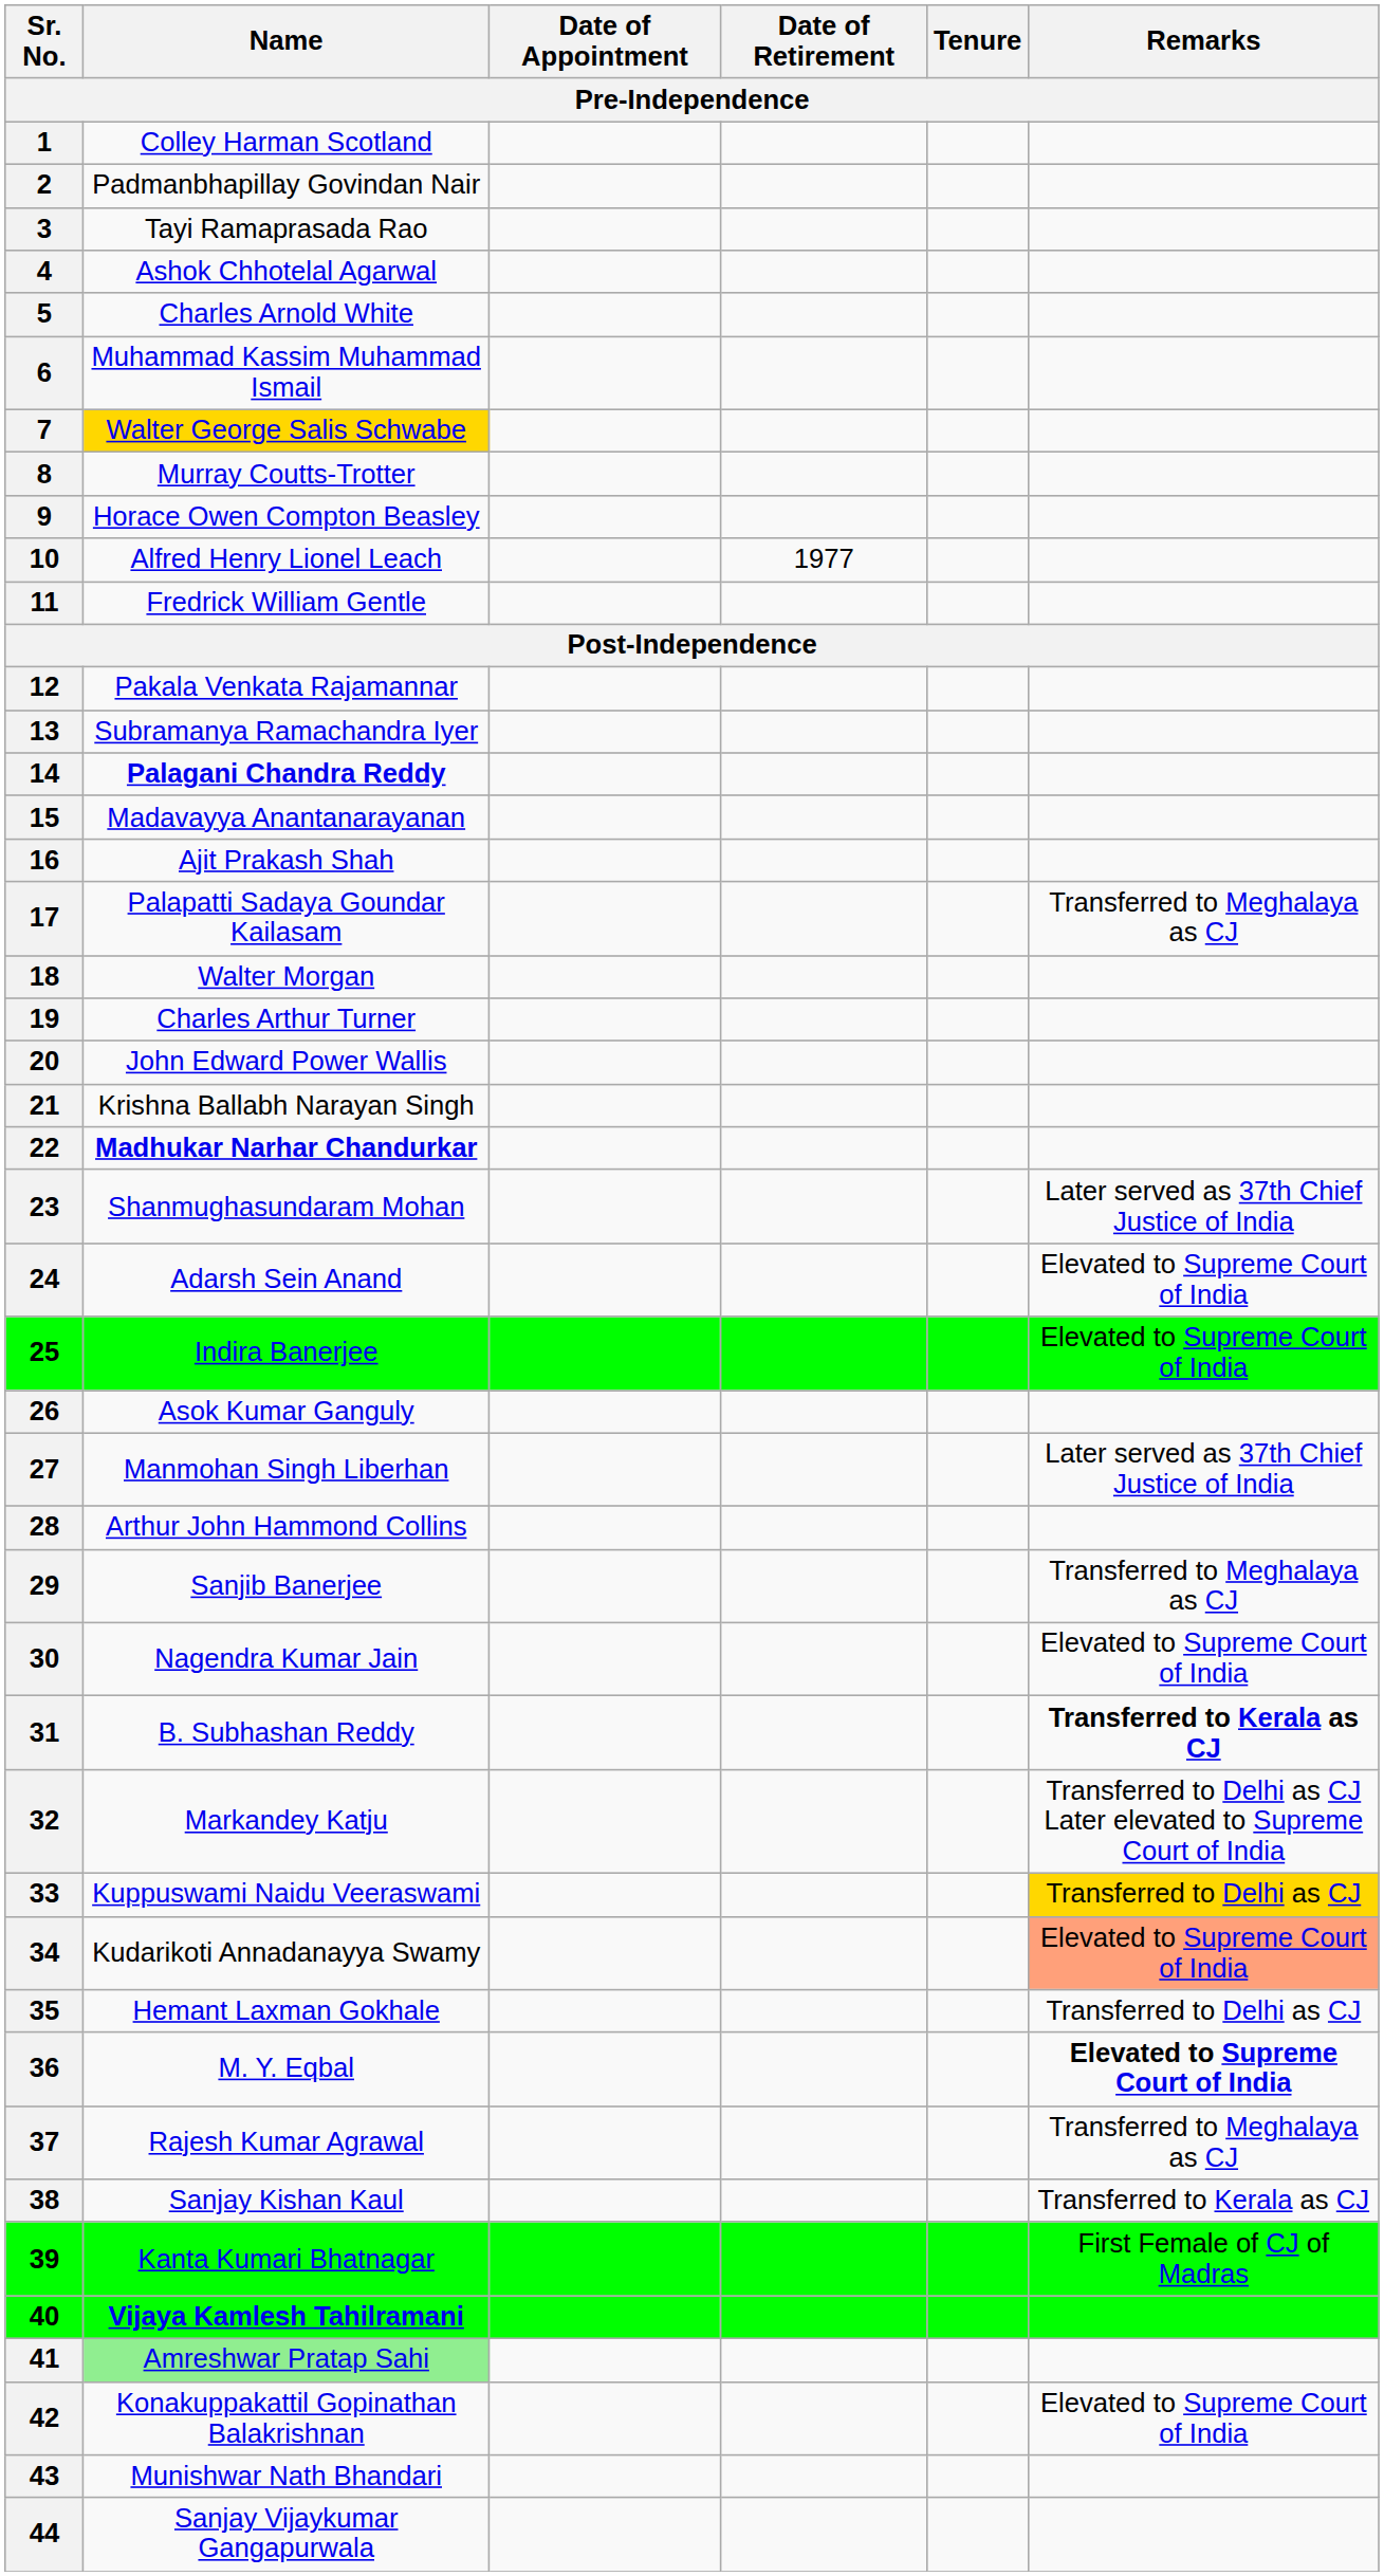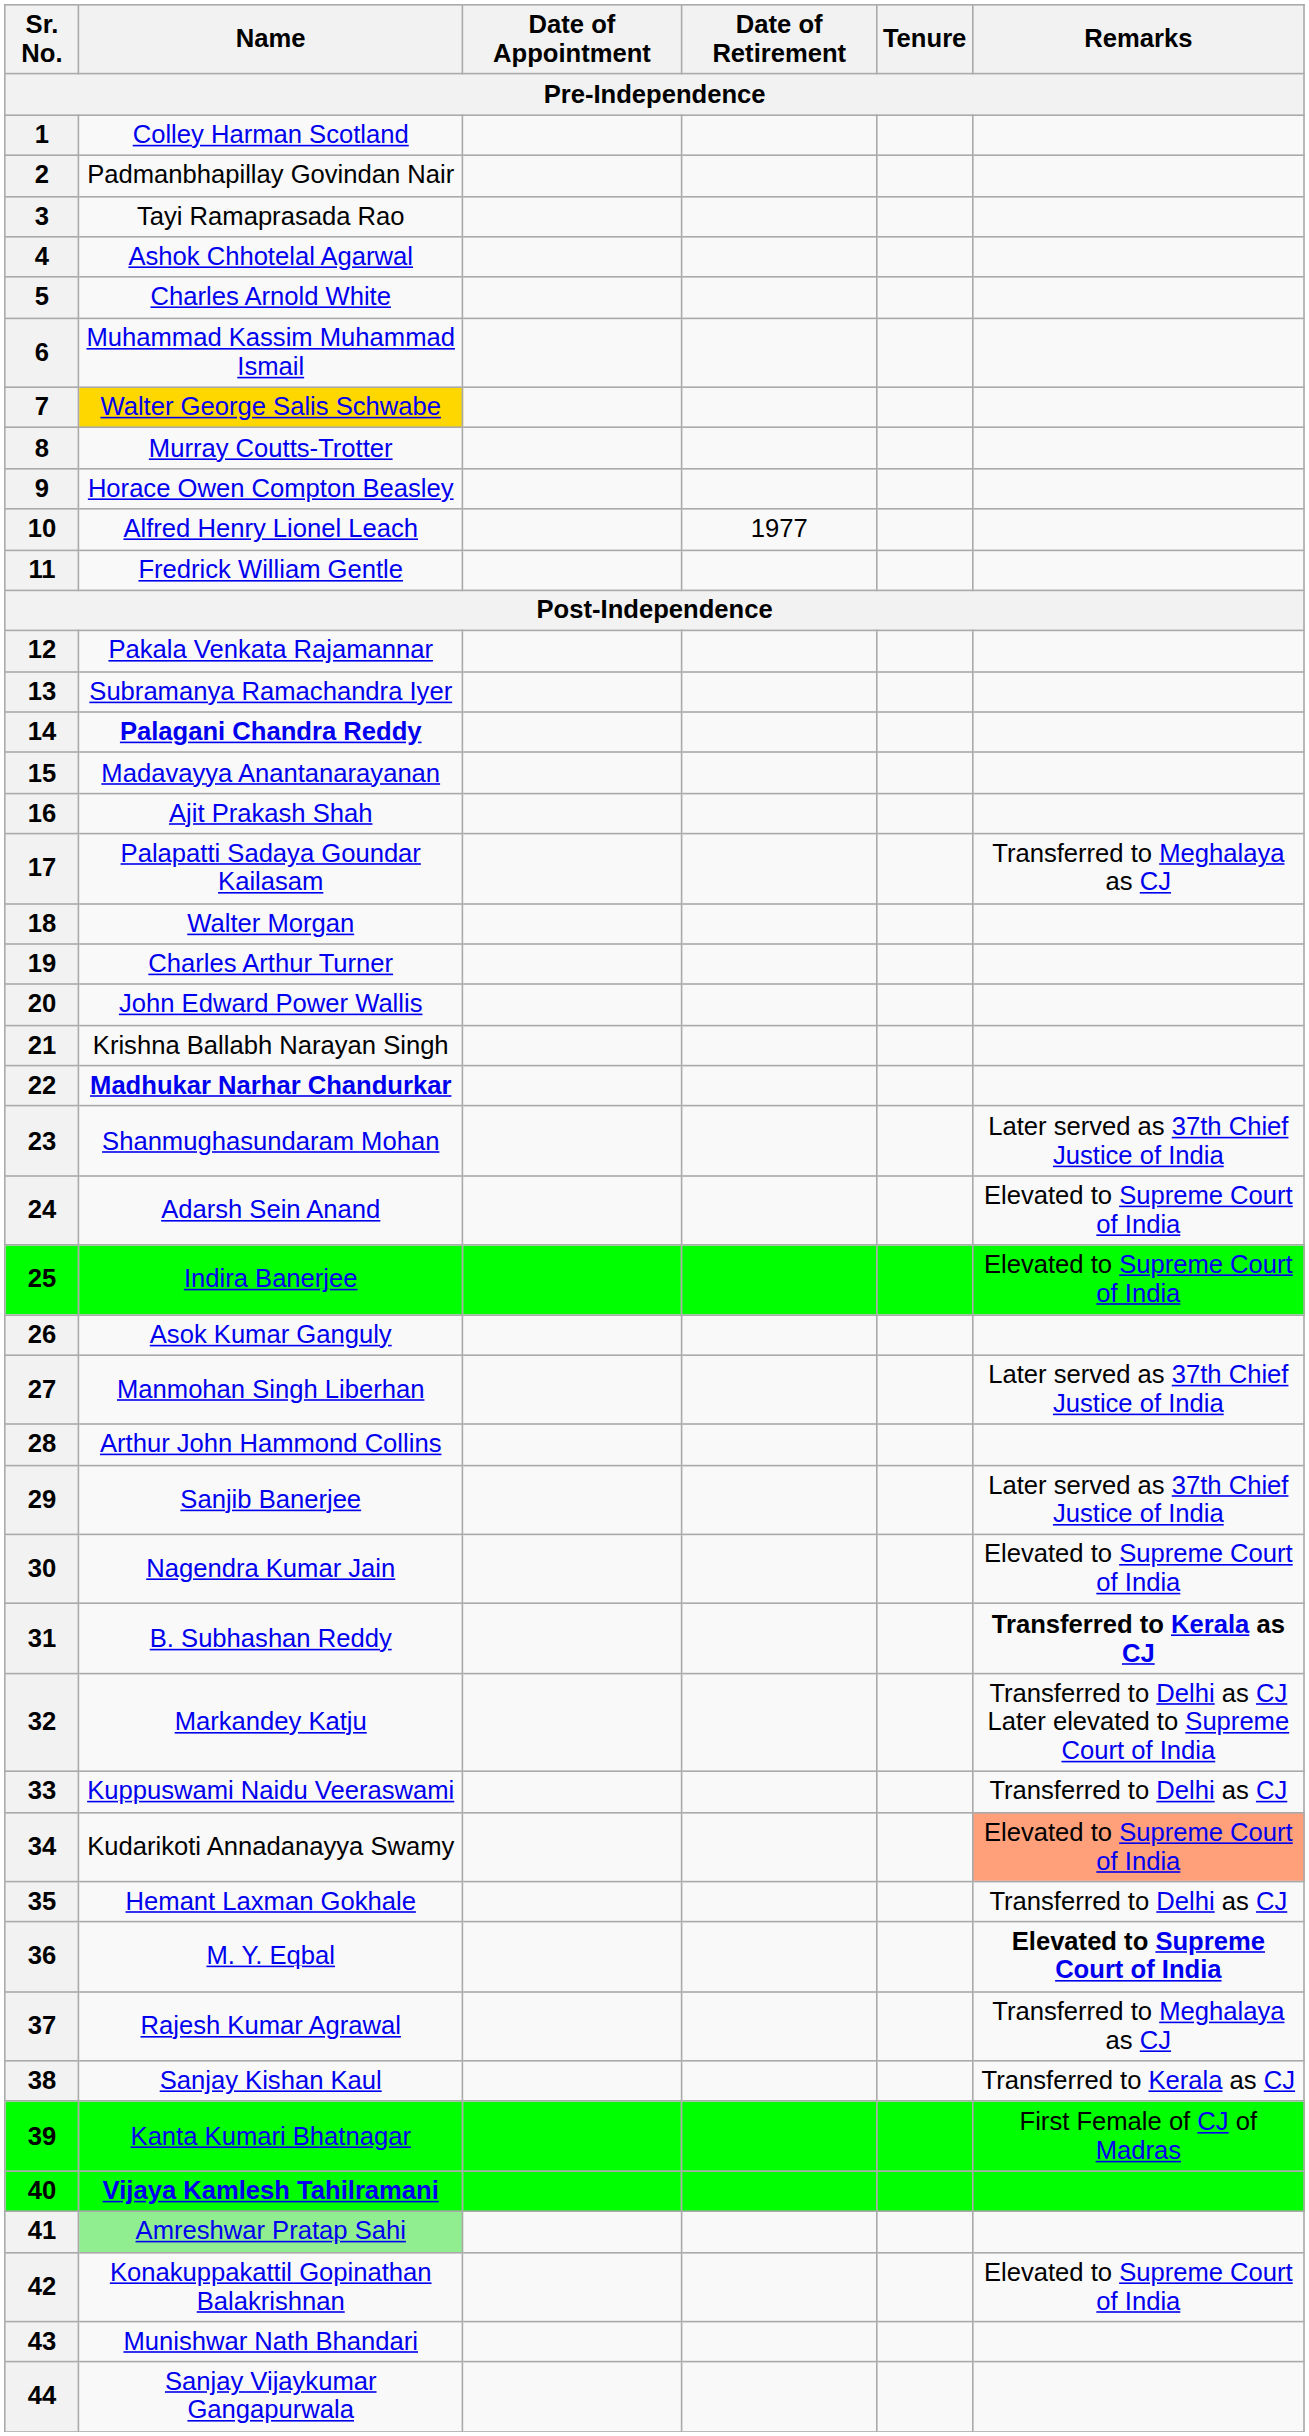 <table class="wikitable sortable" style="text-align:center" width="92%">
 <tr>
 <th>Sr. No.</th>
 <th>Name</th>
 <th>Date of Appointment</th>
 <th>Date of Retirement</th>
 <th>Tenure</th>
 <th>Remarks</th>
 </tr>
 <tr>
 <th colspan="6">Pre-Independence</th>
 </tr>
 <tr>
 <th>1</th>
 <td><a href='#'>Colley Harman Scotland</a></td>
 <td></td>
 <td></td>
 <td></td>
 <td></td>
 </tr>
 <tr>
 <th>2</th>
 <td>Padmanbhapillay Govindan Nair</td>
 <td></td>
 <td></td>
 <td></td>
 <td></td>
 </tr>
 <tr>
 <th>3</th>
 <td>Tayi Ramaprasada Rao</td>
 <td></td>
 <td></td>
 <td></td>
 <td></td>
 </tr>
 <tr>
 <th>4</th>
 <td><a href='#'>Ashok Chhotelal Agarwal</a></td>
 <td></td>
 <td></td>
 <td></td>
 <td></td>
 </tr>
 <tr>
 <th>5</th>
 <td><a href='#'>Charles Arnold White</a></td>
 <td></td>
 <td></td>
 <td></td>
 <td></td>
 </tr>
 <tr>
 <th>6</th>
 <td><a href='#'>Muhammad Kassim Muhammad Ismail</a></td>
 <td></td>
 <td></td>
 <td></td>
 <td></td>
 </tr>
 <tr>
 <th>7</th>
 <td style="background: gold;"><a href='#'>Walter George Salis Schwabe</a></td>
 <td></td>
 <td></td>
 <td></td>
 <td></td>
 </tr>
 <tr>
 <th>8</th>
 <td><a href='#'>Murray Coutts-Trotter</a></td>
 <td></td>
 <td></td>
 <td></td>
 <td></td>
 </tr>
 <tr>
 <th>9</th>
 <td><a href='#'>Horace Owen Compton Beasley</a></td>
 <td></td>
 <td></td>
 <td></td>
 <td></td>
 </tr>
 <tr>
 <th>10</th>
 <td><a href='#'>Alfred Henry Lionel Leach</a></td>
 <td></td>
 <td>1977</td>
 <td></td>
 <td></td>
 </tr>
 <tr>
 <th>11</th>
 <td><a href='#'>Fredrick William Gentle</a></td>
 <td></td>
 <td></td>
 <td></td>
 <td></td>
 </tr>
 <tr>
 <th colspan="6">Post-Independence</th>
 </tr>
 <tr>
 <th>12</th>
 <td><a href='#'>Pakala Venkata Rajamannar</a></td>
 <td></td>
 <td></td>
 <td></td>
 <td></td>
 </tr>
 <tr>
 <th>13</th>
 <td><a href='#'>Subramanya Ramachandra Iyer</a></td>
 <td></td>
 <td></td>
 <td></td>
 <td></td>
 </tr>
 <tr>
 <th>14</th>
 <td><strong><a href='#'>Palagani Chandra Reddy</a></strong></td>
 <td></td>
 <td></td>
 <td></td>
 <td></td>
 </tr>
 <tr>
 <th>15</th>
 <td><a href='#'>Madavayya Anantanarayanan</a></td>
 <td></td>
 <td></td>
 <td></td>
 <td></td>
 </tr>
 <tr>
 <th>16</th>
 <td><a href='#'>Ajit Prakash Shah</a></td>
 <td></td>
 <td></td>
 <td></td>
 <td></td>
 </tr>
 <tr>
 <th>17</th>
 <td><a href='#'>Palapatti Sadaya Goundar Kailasam</a></td>
 <td></td>
 <td></td>
 <td></td>
 <td>Transferred to <a href='#'>Meghalaya</a> as <a href='#'>CJ</a></td>
 </tr>
 <tr>
 <th>18</th>
 <td><a href='#'>Walter Morgan</a></td>
 <td></td>
 <td></td>
 <td></td>
 <td></td>
 </tr>
 <tr>
 <th>19</th>
 <td><a href='#'>Charles Arthur Turner</a></td>
 <td></td>
 <td></td>
 <td></td>
 <td></td>
 </tr>
 <tr>
 <th>20</th>
 <td><a href='#'>John Edward Power Wallis</a></td>
 <td></td>
 <td></td>
 <td></td>
 <td></td>
 </tr>
 <tr>
 <th>21</th>
 <td>Krishna Ballabh Narayan Singh</td>
 <td></td>
 <td></td>
 <td></td>
 <td></td>
 </tr>
 <tr>
 <th>22</th>
 <td><strong><a href='#'>Madhukar Narhar Chandurkar</a></strong></td>
 <td></td>
 <td></td>
 <td></td>
 <td></td>
 </tr>
 <tr>
 <th>23</th>
 <td><a href='#'>Shanmughasundaram Mohan</a></td>
 <td></td>
 <td></td>
 <td></td>
 <td>Later served as <a href='#'>37th Chief Justice of India</a></td>
 </tr>
 <tr>
 <th>24</th>
 <td><a href='#'>Adarsh Sein Anand</a></td>
 <td></td>
 <td></td>
 <td></td>
 <td>Elevated to <a href='#'>Supreme Court of India</a></td>
 </tr>
 <tr>
 <th style="background:lime;">25</th>
 <td style="background:lime;"><a href='#'>Indira Banerjee</a></td>
 <td style="background:lime;"></td>
 <td style="background:lime;"></td>
 <td style="background:lime;"></td>
 <td style="background:lime;">Elevated to <a href='#'>Supreme Court of India</a></td>
 </tr>
 <tr>
 <th>26</th>
 <td><a href='#'>Asok Kumar Ganguly</a></td>
 <td></td>
 <td></td>
 <td></td>
 <td></td>
 </tr>
 <tr>
 <th>27</th>
 <td><a href='#'>Manmohan Singh Liberhan</a></td>
 <td></td>
 <td></td>
 <td></td>
 <td>Later served as <a href='#'>37th Chief Justice of India</a></td>
 </tr>
 <tr>
 <th>28</th>
 <td><a href='#'>Arthur John Hammond Collins</a></td>
 <td></td>
 <td></td>
 <td></td>
 <td></td>
 </tr>
 <tr>
 <th>29</th>
 <td><a href='#'>Sanjib Banerjee</a></td>
 <td></td>
 <td></td>
 <td></td>
-<td>Transferred to <a href='#'>Meghalaya</a> as <a href='#'>CJ</a></td>
+<td>Later served as <a href='#'>37th Chief Justice of India</a></td>
 </tr>
 <tr>
 <th>30</th>
 <td><a href='#'>Nagendra Kumar Jain</a></td>
 <td></td>
 <td></td>
 <td></td>
 <td>Elevated to <a href='#'>Supreme Court of India</a></td>
 </tr>
 <tr>
 <th>31</th>
 <td><a href='#'>B. Subhashan Reddy</a></td>
 <td></td>
 <td></td>
 <td></td>
 <td><strong>Transferred to <a href='#'>Kerala</a> as <a href='#'>CJ</a></strong></td>
 </tr>
 <tr>
 <th>32</th>
 <td><a href='#'>Markandey Katju</a></td>
 <td></td>
 <td></td>
 <td></td>
 <td>Transferred to <a href='#'>Delhi</a> as <a href='#'>CJ</a> <br> Later elevated to <a href='#'>Supreme Court of India</a></td>
 </tr>
 <tr>
 <th>33</th>
 <td><a href='#'>Kuppuswami Naidu Veeraswami</a></td>
 <td></td>
 <td></td>
 <td></td>
-<td style="background: gold;">Transferred to <a href='#'>Delhi</a> as <a href='#'>CJ</a></td>
+<td>Transferred to <a href='#'>Delhi</a> as <a href='#'>CJ</a></td>
 </tr>
 <tr>
 <th>34</th>
 <td>Kudarikoti Annadanayya Swamy</td>
 <td></td>
 <td></td>
 <td></td>
 <td style="background: lightsalmon;">Elevated to <a href='#'>Supreme Court of India</a></td>
 </tr>
 <tr>
 <th>35</th>
 <td><a href='#'>Hemant Laxman Gokhale</a></td>
 <td></td>
 <td></td>
 <td></td>
 <td>Transferred to <a href='#'>Delhi</a> as <a href='#'>CJ</a></td>
 </tr>
 <tr>
 <th>36</th>
 <td><a href='#'>M. Y. Eqbal</a></td>
 <td></td>
 <td></td>
 <td></td>
 <td><strong>Elevated to <a href='#'>Supreme Court of India</a></strong></td>
 </tr>
 <tr>
 <th>37</th>
 <td><a href='#'>Rajesh Kumar Agrawal</a></td>
 <td></td>
 <td></td>
 <td></td>
 <td>Transferred to <a href='#'>Meghalaya</a> as <a href='#'>CJ</a></td>
 </tr>
 <tr>
 <th>38</th>
 <td><a href='#'>Sanjay Kishan Kaul</a></td>
 <td></td>
 <td></td>
 <td></td>
 <td>Transferred to <a href='#'>Kerala</a> as <a href='#'>CJ</a></td>
 </tr>
 <tr>
 <th style="background:lime;">39</th>
 <td style="background:lime;"><a href='#'>Kanta Kumari Bhatnagar</a></td>
 <td style="background:lime;"></td>
 <td style="background:lime;"></td>
 <td style="background:lime;"></td>
 <td style="background:lime;">First Female of <a href='#'>CJ</a> of <a href='#'>Madras</a></td>
 </tr>
 <tr>
 <th style="background:lime;">40</th>
 <td style="background:lime;"><strong><a href='#'>Vijaya Kamlesh Tahilramani</a></strong></td>
 <td style="background:lime;"></td>
 <td style="background:lime;"></td>
 <td style="background:lime;"></td>
 <td style="background:lime;"></td>
 </tr>
 <tr>
 <th>41</th>
 <td style="background: lightgreen;"><a href='#'>Amreshwar Pratap Sahi</a></td>
 <td></td>
 <td></td>
 <td></td>
 <td></td>
 </tr>
 <tr>
 <th>42</th>
 <td><a href='#'>Konakuppakattil Gopinathan Balakrishnan</a></td>
 <td></td>
 <td></td>
 <td></td>
 <td>Elevated to <a href='#'>Supreme Court of India</a></td>
 </tr>
 <tr>
 <th>43</th>
 <td><a href='#'>Munishwar Nath Bhandari</a></td>
 <td></td>
 <td></td>
 <td></td>
 <td></td>
 </tr>
 <tr>
 <th>44</th>
 <td><a href='#'>Sanjay Vijaykumar Gangapurwala</a></td>
 <td></td>
 <td></td>
 <td></td>
 <td></td>
 </tr>
 </table>
